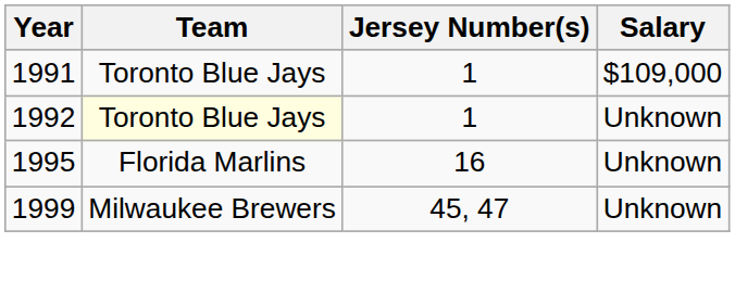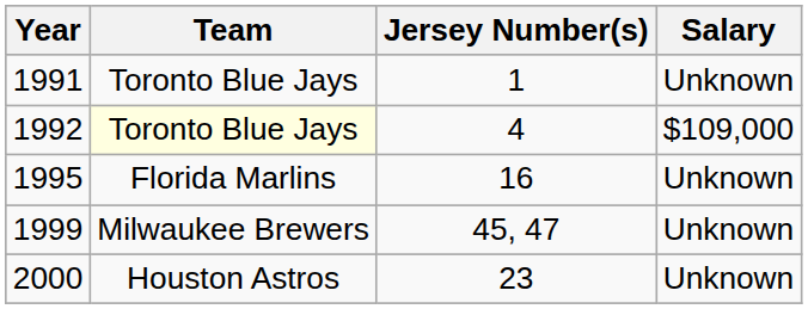 <table class="wikitable">
 <tr style="background: #F2F2F2;">
 <th>Year</th>
 <th>Team</th>
 <th>Jersey Number(s)</th>
 <th>Salary</th>
 </tr>
 <tr align=center>
 <td>1991</td>
 <td>Toronto Blue Jays</td>
 <td>1</td>
-<td>$109,000</td>
+<td>Unknown</td>
 </tr>
 <tr align=center>
 <td>1992</td>
 <td style="background: lightyellow;">Toronto Blue Jays</td>
-<td>1</td>
-<td>Unknown</td>
+<td>4</td>
+<td>$109,000</td>
 </tr>
 <tr align=center>
 <td>1995</td>
 <td>Florida Marlins</td>
 <td>16</td>
 <td>Unknown</td>
 </tr>
 <tr align=center>
 <td>1999</td>
 <td>Milwaukee Brewers</td>
 <td>45, 47</td>
 <td>Unknown</td>
 </tr>
+<tr align=center>
+<td>2000</td>
+<td>Houston Astros</td>
+<td>23</td>
+<td>Unknown</td>
+</tr>
 </table>
